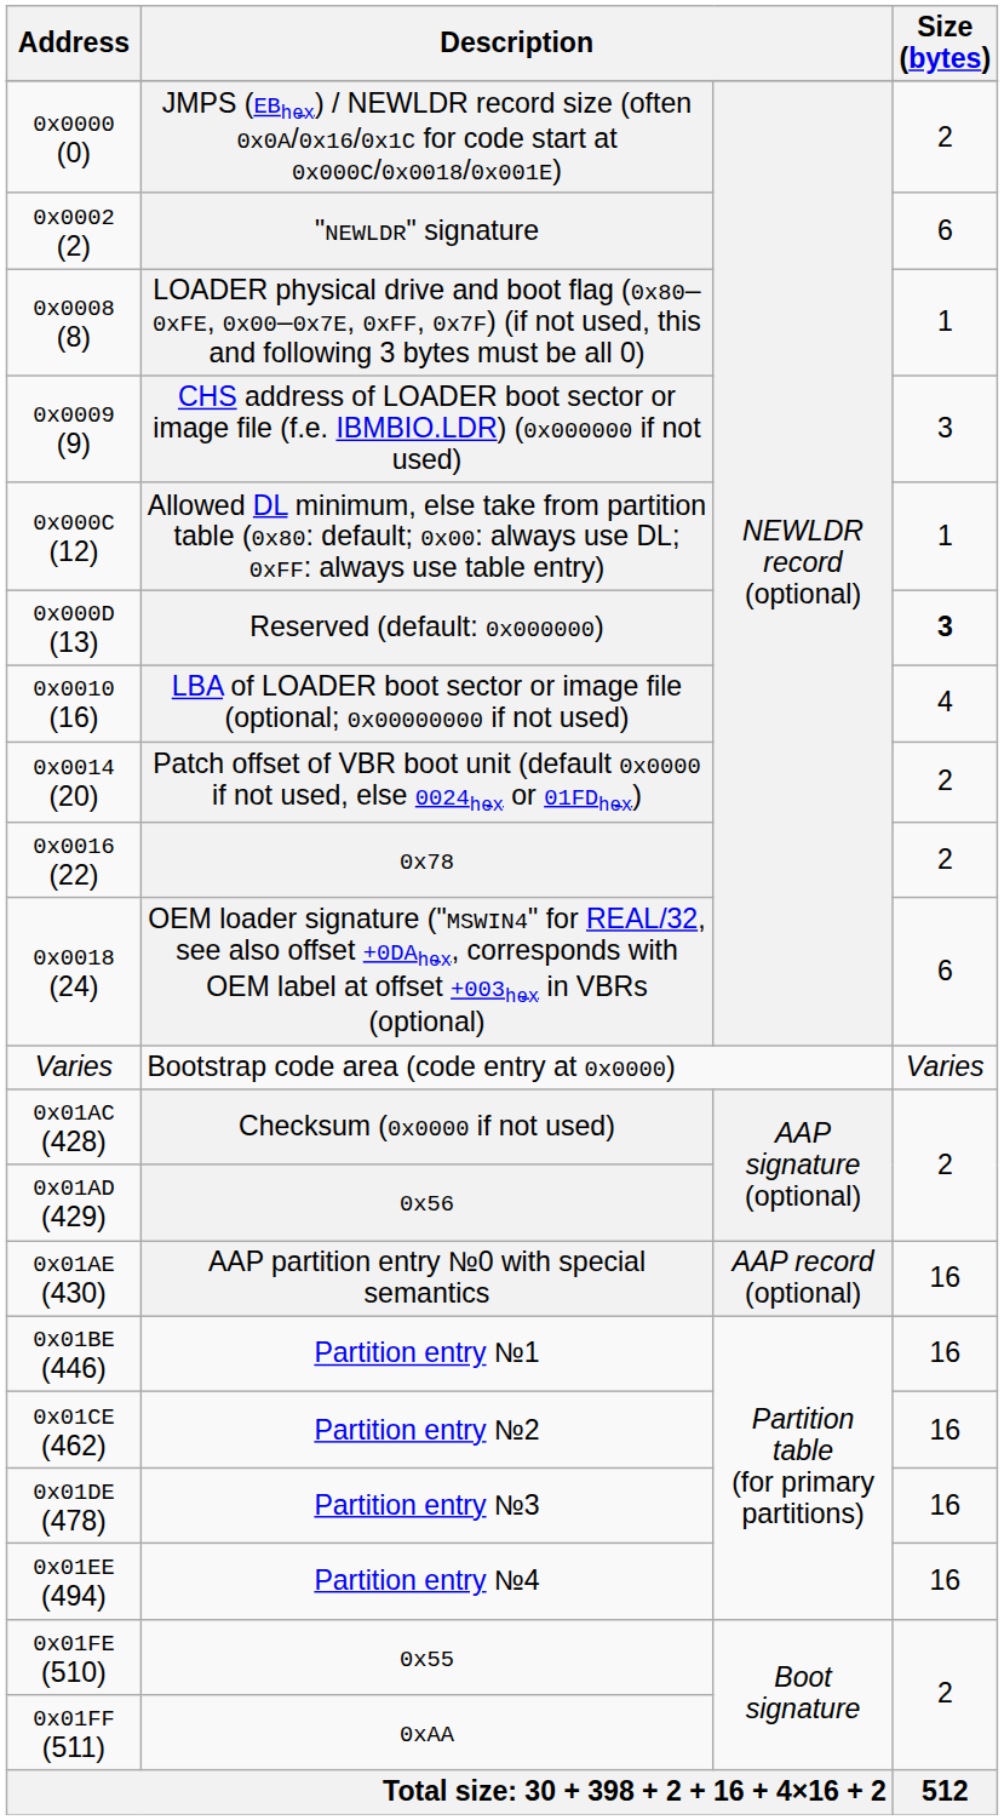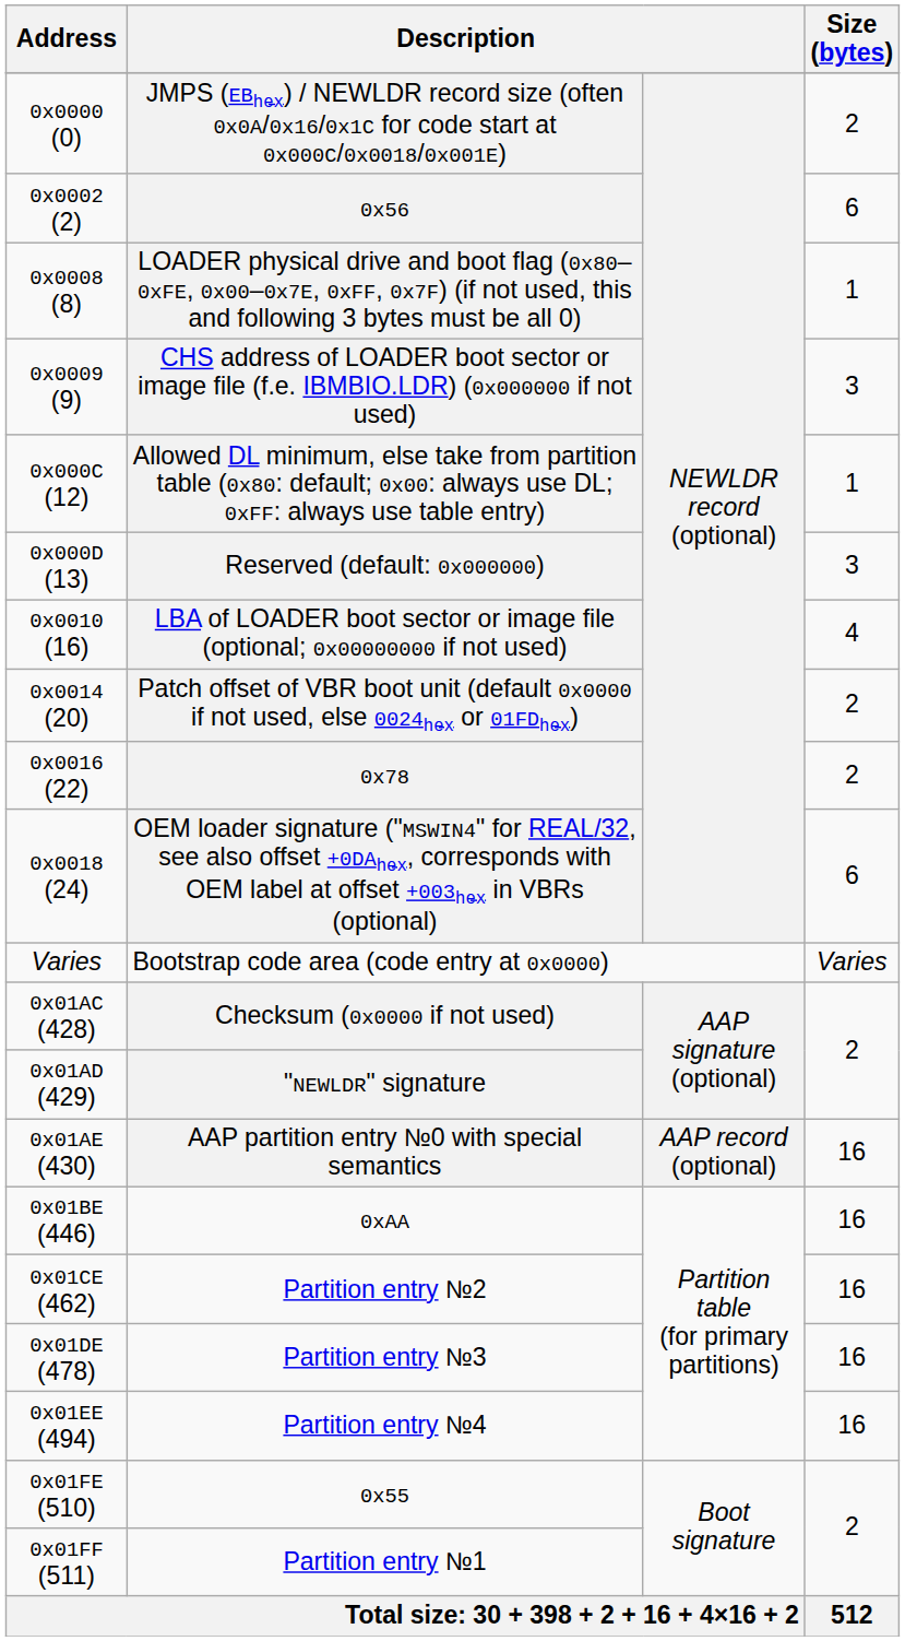 <table class="wikitable" style="float:right; width:45%; margin:1em;">
 <tr>
 <th>Address</th>
 <th style="vertical-align:middle" colspan="2">Description</th>
 <th style="vertical-align:middle">Size<br>(<a href='#'>bytes</a>)</th>
 </tr>
 <tr>
 </tr>
 <tr>
 <td style="text-align:center"><code>0x0000</code> (0)</td>
 <td style="text-align:center; background:#F2F2F2">JMPS (<code><a href='#'>EB<sub>hex</sub></a></code>) / NEWLDR record size (often <code>0x0A</code>/<code>0x16</code>/<code>0x1C</code> for code start at <code>0x000C</code>/<code>0x0018</code>/<code>0x001E</code>)</td>
 <td rowspan="10" style="vertical-align:middle; text-align:center; background:#F2F2F2"><em>NEWLDR record</em> (optional)</td>
 <td style="text-align:center">2</td>
 </tr>
 <tr>
 <td style="text-align:center"><code>0x0002</code> (2)</td>
-<td style="text-align:center; background:#F2F2F2">"<code>NEWLDR</code>" signature</td>
+<td style="text-align:center; background:#F2F2F2"><code>0x56</code></td>
 <td style="text-align:center">6</td>
 </tr>
 <tr>
 <td style="text-align:center"><code>0x0008</code> (8)</td>
 <td style="text-align:center; background:#F2F2F2">LOADER physical drive and boot flag (<code>0x80</code>–<code>0xFE</code>, <code>0x00</code>–<code>0x7E</code>, <code>0xFF</code>, <code>0x7F</code>) (if not used, this and following 3 bytes must be all 0)</td>
 <td style="text-align:center">1</td>
 </tr>
 <tr>
 <td style="text-align:center"><code>0x0009</code> (9)</td>
 <td style="text-align:center; background:#F2F2F2"><a href='#'>CHS</a> address of LOADER boot sector or image file (f.e. <a href='#'>IBMBIO.LDR</a>) (<code>0x000000</code> if not used)</td>
 <td style="text-align:center">3</td>
 </tr>
 <tr>
 <td style="text-align:center"><code>0x000C</code> (12)</td>
 <td style="text-align:center; background:#F2F2F2">Allowed <a href='#'>DL</a> minimum, else take from partition table (<code>0x80</code>: default; <code>0x00</code>: always use DL; <code>0xFF</code>: always use table entry)</td>
 <td style="text-align:center">1</td>
 </tr>
 <tr>
 <td style="text-align:center"><code>0x000D</code> (13)</td>
 <td style="text-align:center; background:#F2F2F2">Reserved (default: <code>0x000000</code>)</td>
-<td style="text-align:center"><strong>3</strong></td>
+<td style="text-align:center">3</td>
 </tr>
 <tr>
 <td style="text-align:center"><code>0x0010</code> (16)</td>
 <td style="text-align:center; background:#F2F2F2"><a href='#'>LBA</a> of LOADER boot sector or image file (optional; <code>0x00000000</code> if not used)</td>
 <td style="text-align:center">4</td>
 </tr>
 <tr>
 <td style="text-align:center"><code>0x0014</code> (20)</td>
 <td style="text-align:center; background:#F2F2F2">Patch offset of VBR boot unit (default <code>0x0000</code> if not used, else <code><a href='#'>0024<sub>hex</sub></a></code> or <code><a href='#'>01FD<sub>hex</sub></a></code>)</td>
 <td style="text-align:center">2</td>
 </tr>
 <tr>
 <td style="text-align:center"><code>0x0016</code> (22)</td>
 <td style="text-align:center; background:#F2F2F2"><code>0x78</code></td>
 <td style="text-align:center">2</td>
 </tr>
 <tr>
 <td style="text-align:center"><code>0x0018</code> (24)</td>
 <td style="text-align:center; background:#F2F2F2">OEM loader signature ("<code>MSWIN4</code>" for <a href='#'>REAL/32</a>, see also offset <code><a href='#'>+0DA<sub>hex</sub></a></code>, corresponds with OEM label at offset <code><a href='#'>+003<sub>hex</sub></a></code> in VBRs (optional)</td>
 <td style="text-align:center">6</td>
 </tr>
 <tr>
 <td style="text-align:center"><em>Varies</em></td>
 <td colspan="2">Bootstrap code area (code entry at <code>0x0000</code>)</td>
 <td style="text-align:center"><em>Varies</em></td>
 </tr>
 <tr>
 <td style="text-align:center"><code>0x01AC</code> (428)</td>
 <td style="text-align:center; background:#F2F2F2">Checksum (<code>0x0000</code> if not used)</td>
 <td rowspan="2" style="vertical-align:middle; text-align:center; background:#F2F2F2"><em>AAP signature</em> (optional)</td>
 <td rowspan="2" style="text-align:center">2</td>
 </tr>
 <tr>
 <td style="text-align:center"><code>0x01AD</code> (429)</td>
-<td style="text-align:center; background:#F2F2F2"><code>0x56</code></td>
+<td style="text-align:center; background:#F2F2F2">"<code>NEWLDR</code>" signature</td>
 </tr>
 <tr>
 <td style="text-align:center"><code>0x01AE</code> (430)</td>
 <td style="text-align:center; background:#F2F2F2">AAP partition entry №0 with special semantics</td>
 <td style="text-align:center; background:#F2F2F2"><em>AAP record</em> (optional)</td>
 <td style="text-align:center">16</td>
 </tr>
 <tr>
 <td style="text-align:center"><code>0x01BE</code> (446)</td>
-<td style="text-align:center"><a href='#'>Partition entry</a> №1</td>
+<td style="text-align:center"><code>0xAA</code></td>
 <td rowspan="4" style="vertical-align:middle; text-align:center"><em>Partition table</em><br>(for primary partitions)</td>
 <td style="text-align:center">16</td>
 </tr>
 <tr>
 <td style="text-align:center"><code>0x01CE</code> (462)</td>
 <td style="text-align:center"><a href='#'>Partition entry</a> №2</td>
 <td style="text-align:center">16</td>
 </tr>
 <tr>
 <td style="text-align:center"><code>0x01DE</code> (478)</td>
 <td style="text-align:center"><a href='#'>Partition entry</a> №3</td>
 <td style="text-align:center">16</td>
 </tr>
 <tr>
 <td style="text-align:center"><code>0x01EE</code> (494)</td>
 <td style="text-align:center"><a href='#'>Partition entry</a> №4</td>
 <td style="text-align:center">16</td>
 </tr>
 <tr>
 <td style="text-align:center"><code>0x01FE</code> (510)</td>
 <td style="text-align:center"><code>0x55</code></td>
 <td rowspan="2" style="vertical-align:middle; text-align:center"><em>Boot signature</em></td>
 <td rowspan="2" style="text-align:center">2</td>
 </tr>
 <tr>
 <td style="text-align:center"><code>0x01FF</code> (511)</td>
-<td style="text-align:center"><code>0xAA</code></td>
+<td style="text-align:center"><a href='#'>Partition entry</a> №1</td>
 </tr>
 <tr>
 <th colspan="3" style="text-align:right;">Total size: 30 + 398 + 2 + 16 + 4×16 + 2</th>
 <th>512</th>
 </tr>
 </table>
